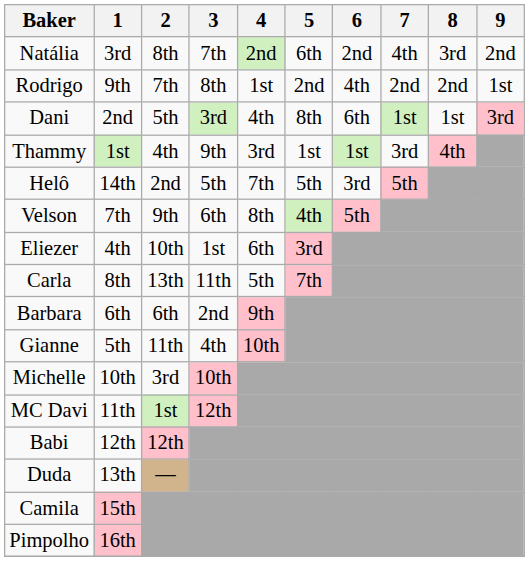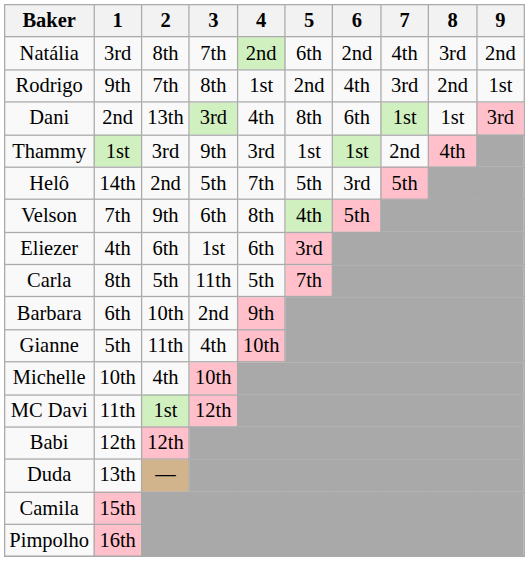 <table class="wikitable" style="text-align:center;">
 <tr>
 <th width=60>Baker</th>
 <th width=30>1</th>
 <th width=30>2</th>
 <th width=30>3</th>
 <th width=30>4</th>
 <th width=30>5</th>
 <th width=30>6</th>
 <th width=30>7</th>
 <th width=30>8</th>
 <th width=30>9</th>
 </tr>
 <tr>
 <td>Natália</td>
 <td>3rd</td>
 <td>8th</td>
 <td>7th</td>
 <td bgcolor="D0F0C0">2nd</td>
 <td>6th</td>
 <td>2nd</td>
 <td>4th</td>
 <td>3rd</td>
 <td>2nd</td>
 </tr>
 <tr>
 <td>Rodrigo</td>
 <td>9th</td>
 <td>7th</td>
 <td>8th</td>
 <td>1st</td>
 <td>2nd</td>
 <td>4th</td>
-<td>2nd</td>
+<td>3rd</td>
 <td>2nd</td>
 <td>1st</td>
 </tr>
 <tr>
 <td>Dani</td>
 <td>2nd</td>
-<td>5th</td>
+<td>13th</td>
 <td bgcolor="D0F0C0">3rd</td>
 <td>4th</td>
 <td>8th</td>
 <td>6th</td>
 <td bgcolor="D0F0C0">1st</td>
 <td>1st</td>
 <td bgcolor=FFC0CB>3rd</td>
 </tr>
 <tr>
 <td>Thammy</td>
 <td bgcolor="D0F0C0">1st</td>
-<td>4th</td>
+<td>3rd</td>
 <td>9th</td>
 <td>3rd</td>
 <td>1st</td>
 <td bgcolor="D0F0C0">1st</td>
-<td>3rd</td>
+<td>2nd</td>
 <td bgcolor=FFC0CB>4th</td>
 <td bgcolor=A9A9A9></td>
 </tr>
 <tr>
 <td>Helô</td>
 <td>14th</td>
 <td>2nd</td>
 <td>5th</td>
 <td>7th</td>
 <td>5th</td>
 <td>3rd</td>
 <td bgcolor=FFC0CB>5th</td>
 <td bgcolor=A9A9A9 colspan=2></td>
 </tr>
 <tr>
 <td>Velson</td>
 <td>7th</td>
 <td>9th</td>
 <td>6th</td>
 <td>8th</td>
 <td bgcolor="D0F0C0">4th</td>
 <td bgcolor=FFC0CB>5th</td>
 <td bgcolor=A9A9A9 colspan=3></td>
 </tr>
 <tr>
 <td>Eliezer</td>
 <td>4th</td>
-<td>10th</td>
+<td>6th</td>
 <td>1st</td>
 <td>6th</td>
 <td bgcolor=FFC0CB>3rd</td>
 <td bgcolor=A9A9A9 colspan=4></td>
 </tr>
 <tr>
 <td>Carla</td>
 <td>8th</td>
-<td>13th</td>
+<td>5th</td>
 <td>11th</td>
 <td>5th</td>
 <td bgcolor=FFC0CB>7th</td>
 <td bgcolor=A9A9A9 colspan=4></td>
 </tr>
 <tr>
 <td>Barbara</td>
 <td>6th</td>
-<td>6th</td>
+<td>10th</td>
 <td>2nd</td>
 <td bgcolor="FFC0CB">9th</td>
 <td colspan="5" bgcolor="A9A9A9"></td>
 </tr>
 <tr>
 <td>Gianne</td>
 <td>5th</td>
 <td>11th</td>
 <td>4th</td>
 <td bgcolor=FFC0CB>10th</td>
 <td bgcolor=A9A9A9 colspan=5></td>
 </tr>
 <tr>
 <td>Michelle</td>
 <td>10th</td>
-<td>3rd</td>
+<td>4th</td>
 <td bgcolor=FFC0CB>10th</td>
 <td bgcolor=A9A9A9 colspan=6></td>
 </tr>
 <tr>
 <td>MC Davi</td>
 <td>11th</td>
 <td bgcolor="D0F0C0">1st</td>
 <td bgcolor=FFC0CB>12th</td>
 <td bgcolor=A9A9A9 colspan=6></td>
 </tr>
 <tr>
 <td>Babi</td>
 <td>12th</td>
 <td bgcolor=FFC0CB>12th</td>
 <td bgcolor=A9A9A9 colspan=7></td>
 </tr>
 <tr>
 <td>Duda</td>
 <td>13th</td>
 <td bgcolor=D2B48C>—</td>
 <td bgcolor=A9A9A9 colspan=7></td>
 </tr>
 <tr>
 <td>Camila</td>
 <td bgcolor=FFC0CB>15th</td>
 <td bgcolor=A9A9A9 rowspan=2 colspan=8></td>
 </tr>
 <tr>
 <td>Pimpolho</td>
 <td bgcolor=FFC0CB>16th</td>
 </tr>
 <tr>
 </tr>
 </table>
